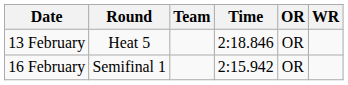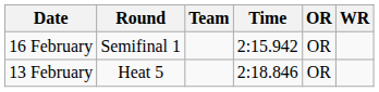 <table class="wikitable" style="text-align:center">
 <tr>
 <th>Date</th>
 <th>Round</th>
 <th>Team</th>
 <th>Time</th>
 <th>OR</th>
 <th>WR</th>
 </tr>
 <tr>
+<td>16 February</td>
+<td>Semifinal 1</td>
+<td></td>
+<td>2:15.942</td>
+<td>OR</td>
+<td></td>
+</tr>
+<tr>
 <td>13 February</td>
 <td>Heat 5</td>
 <td></td>
 <td>2:18.846</td>
 <td>OR</td>
 <td></td>
 </tr>
-<tr>
-<td>16 February</td>
-<td>Semifinal 1</td>
-<td></td>
-<td>2:15.942</td>
-<td>OR</td>
-<td></td>
-</tr>
 </table>
